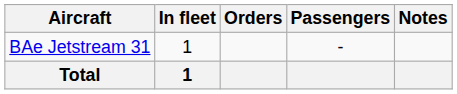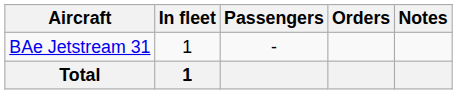 <table class="wikitable" style="margin:0.5em auto">
 <tr>
 <th>Aircraft</th>
 <th>In fleet</th>
+<th>Passengers</th>
 <th>Orders</th>
-<th>Passengers</th>
 <th>Notes</th>
 </tr>
 <tr>
 <td align=center><a href='#'>BAe Jetstream 31</a></td>
 <td align=center>1</td>
+<td align=center>-</td>
 <td align=center></td>
-<td align=center>-</td>
 <td align=center></td>
 </tr>
 <tr>
 <th>Total</th>
 <th>1</th>
 <th></th>
 <th></th>
 <th></th>
 </tr>
 </table>
